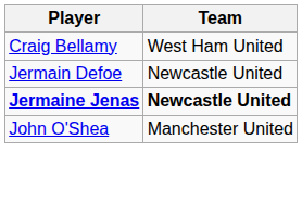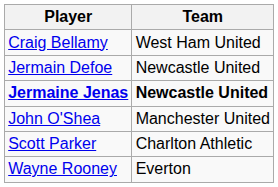 <table class="wikitable">
 <tr>
 <th>Player</th>
 <th>Team</th>
 </tr>
 <tr>
 <td><a href='#'>Craig Bellamy</a></td>
 <td>West Ham United</td>
 </tr>
 <tr>
 <td><a href='#'>Jermain Defoe</a></td>
 <td>Newcastle United</td>
 </tr>
 <tr>
 <td><strong><a href='#'>Jermaine Jenas</a></strong></td>
 <td><strong>Newcastle United</strong></td>
 </tr>
 <tr>
 <td><a href='#'>John O'Shea</a></td>
 <td>Manchester United</td>
 </tr>
+<tr>
+<td><a href='#'>Scott Parker</a></td>
+<td>Charlton Athletic</td>
+</tr>
+<tr>
+<td><a href='#'>Wayne Rooney</a></td>
+<td>Everton</td>
+</tr>
 </table>
